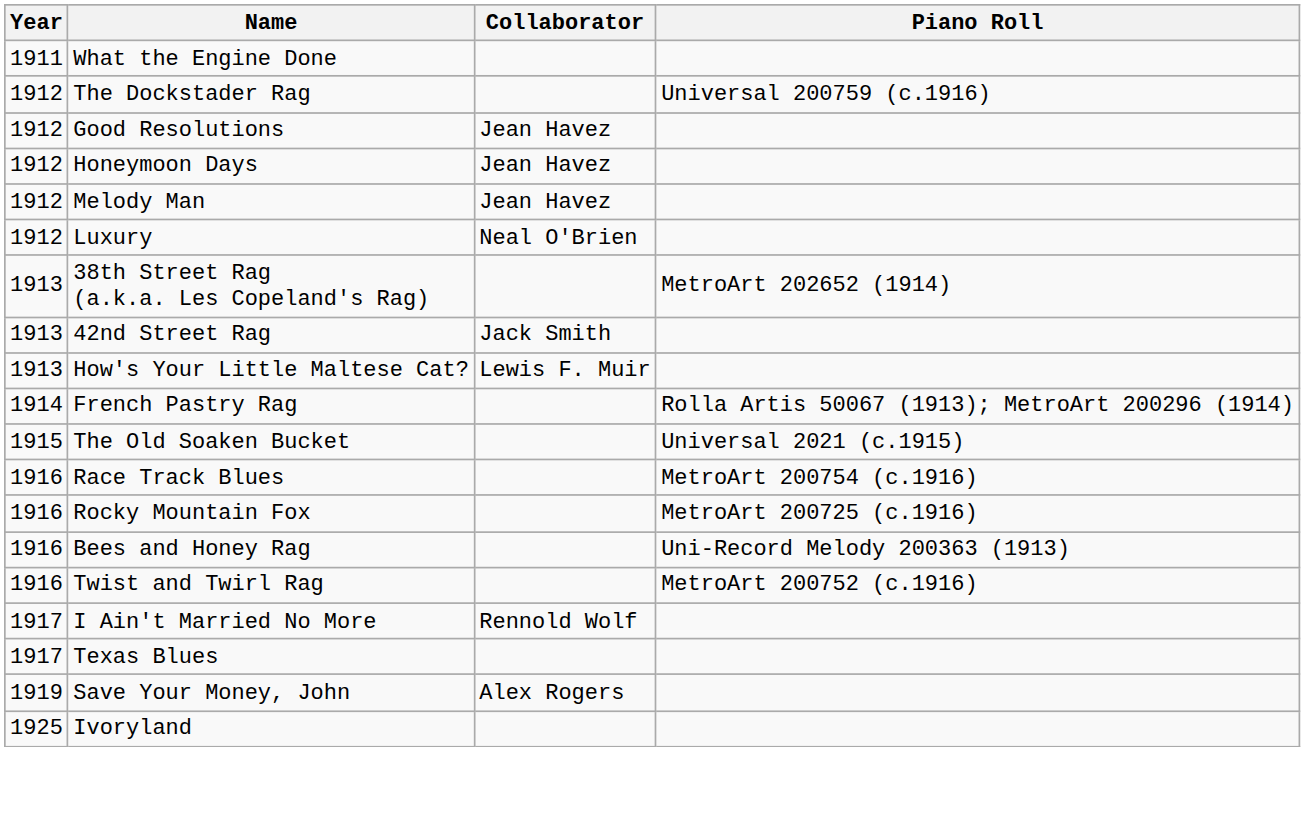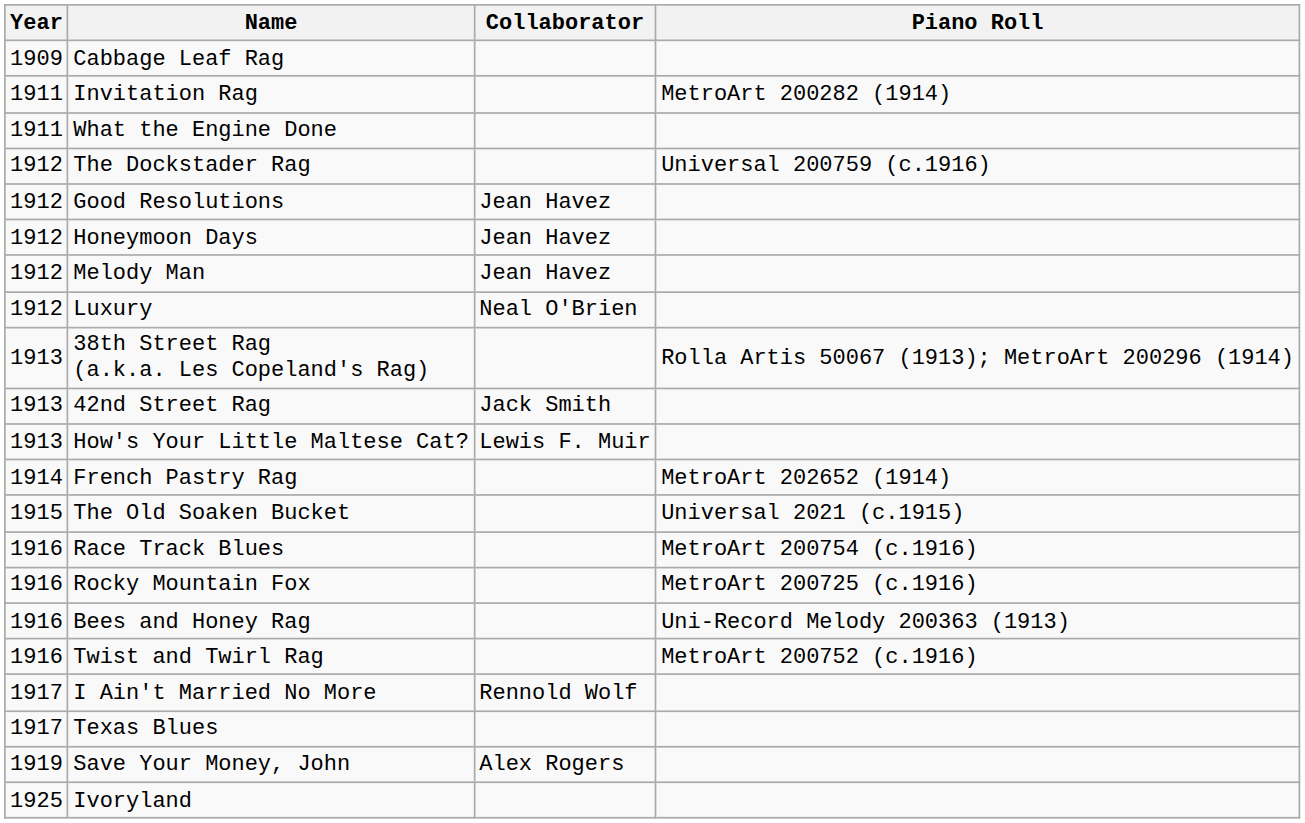 <table class="wikitable sortable">
 <tr>
 <th>Year</th>
 <th>Name</th>
 <th>Collaborator</th>
 <th>Piano Roll</th>
+</tr>
+<tr>
+<td>1909</td>
+<td>Cabbage Leaf Rag</td>
+<td></td>
+<td></td>
+</tr>
+<tr>
+<td>1911</td>
+<td>Invitation Rag</td>
+<td></td>
+<td>MetroArt 200282 (1914)</td>
 </tr>
 <tr>
 <td>1911</td>
 <td>What the Engine Done</td>
 <td></td>
 <td></td>
 </tr>
 <tr>
 <td>1912</td>
 <td>The Dockstader Rag</td>
 <td></td>
 <td>Universal 200759 (c.1916)</td>
 </tr>
 <tr>
 <td>1912</td>
 <td>Good Resolutions</td>
 <td>Jean Havez</td>
 <td></td>
 </tr>
 <tr>
 <td>1912</td>
 <td>Honeymoon Days</td>
 <td>Jean Havez</td>
 <td></td>
 </tr>
 <tr>
 <td>1912</td>
 <td>Melody Man</td>
 <td>Jean Havez</td>
 <td></td>
 </tr>
 <tr>
 <td>1912</td>
 <td>Luxury</td>
 <td>Neal O'Brien</td>
 <td></td>
 </tr>
 <tr>
 <td>1913</td>
 <td>38th Street Rag<br>(a.k.a. Les Copeland's Rag)</td>
 <td></td>
-<td>MetroArt 202652 (1914)</td>
+<td>Rolla Artis 50067 (1913); MetroArt 200296 (1914)</td>
 </tr>
 <tr>
 <td>1913</td>
 <td>42nd Street Rag</td>
 <td>Jack Smith</td>
 <td></td>
 </tr>
 <tr>
 <td>1913</td>
 <td>How's Your Little Maltese Cat?</td>
 <td>Lewis F. Muir</td>
 <td></td>
 </tr>
 <tr>
 <td>1914</td>
 <td>French Pastry Rag</td>
 <td></td>
-<td>Rolla Artis 50067 (1913); MetroArt 200296 (1914)</td>
+<td>MetroArt 202652 (1914)</td>
 </tr>
 <tr>
 <td>1915</td>
 <td>The Old Soaken Bucket</td>
 <td></td>
 <td>Universal 2021 (c.1915)</td>
 </tr>
 <tr>
 <td>1916</td>
 <td>Race Track Blues</td>
 <td></td>
 <td>MetroArt 200754 (c.1916)</td>
 </tr>
 <tr>
 <td>1916</td>
 <td>Rocky Mountain Fox</td>
 <td></td>
 <td>MetroArt 200725 (c.1916)</td>
 </tr>
 <tr>
 <td>1916</td>
 <td>Bees and Honey Rag</td>
 <td></td>
 <td>Uni-Record Melody 200363 (1913)</td>
 </tr>
 <tr>
 <td>1916</td>
 <td>Twist and Twirl Rag</td>
 <td></td>
 <td>MetroArt 200752 (c.1916)</td>
 </tr>
 <tr>
 <td>1917</td>
 <td>I Ain't Married No More</td>
 <td>Rennold Wolf</td>
 <td></td>
 </tr>
 <tr>
 <td>1917</td>
 <td>Texas Blues</td>
 <td></td>
 <td></td>
 </tr>
 <tr>
 <td>1919</td>
 <td>Save Your Money, John</td>
 <td>Alex Rogers</td>
 <td></td>
 </tr>
 <tr>
 <td>1925</td>
 <td>Ivoryland</td>
 <td></td>
 <td></td>
 </tr>
 </table>
